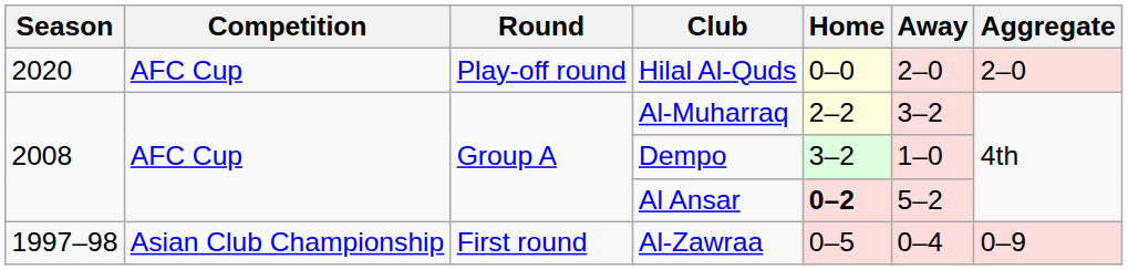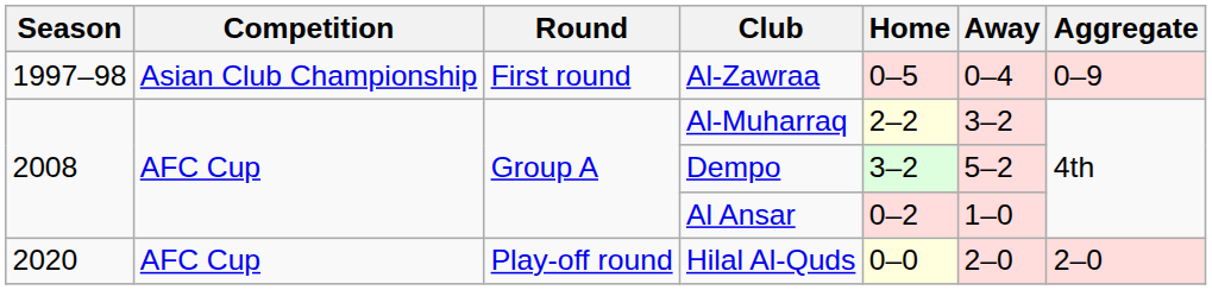 <table class="wikitable">
 <tr>
 <th>Season</th>
 <th>Competition</th>
 <th>Round</th>
 <th>Club</th>
 <th>Home</th>
 <th>Away</th>
 <th>Aggregate</th>
 </tr>
 <tr>
-<td rowspan="1">2020</td>
-<td rowspan="1"><a href='#'>AFC Cup</a></td>
-<td rowspan="1"><a href='#'>Play-off round</a></td>
-<td> <a href='#'>Hilal Al-Quds</a></td>
-<td style="background:#ffd;">0–0</td>
-<td style="background:#fdd;">2–0</td>
-<td style="background:#fdd;">2–0</td>
+<td rowspan="1">1997–98</td>
+<td rowspan="1"><a href='#'>Asian Club Championship</a></td>
+<td rowspan="1"><a href='#'>First round</a></td>
+<td> <a href='#'>Al-Zawraa</a></td>
+<td style="background:#fdd;">0–5</td>
+<td style="background:#fdd;">0–4</td>
+<td style="background:#fdd;">0–9</td>
 </tr>
 <tr>
 <td rowspan="3">2008</td>
 <td rowspan="3"><a href='#'>AFC Cup</a></td>
 <td rowspan="3"><a href='#'>Group A</a></td>
 <td> <a href='#'>Al-Muharraq</a></td>
 <td style="background:#ffd;">2–2</td>
 <td style="background:#fdd;">3–2</td>
 <td rowspan="3">4th</td>
 </tr>
 <tr>
 <td> <a href='#'>Dempo</a></td>
 <td style="background:#dfd;">3–2</td>
+<td style="background:#fdd;">5–2</td>
+</tr>
+<tr>
+<td> <a href='#'>Al Ansar</a></td>
+<td style="background:#fdd;">0–2</td>
 <td style="background:#fdd;">1–0</td>
 </tr>
 <tr>
-<td> <a href='#'>Al Ansar</a></td>
-<td style="background:#fdd;"><strong>0–2</strong></td>
-<td style="background:#fdd;">5–2</td>
-</tr>
-<tr>
-<td rowspan="1">1997–98</td>
-<td rowspan="1"><a href='#'>Asian Club Championship</a></td>
-<td rowspan="1"><a href='#'>First round</a></td>
-<td> <a href='#'>Al-Zawraa</a></td>
-<td style="background:#fdd;">0–5</td>
-<td style="background:#fdd;">0–4</td>
-<td style="background:#fdd;">0–9</td>
+<td rowspan="1">2020</td>
+<td rowspan="1"><a href='#'>AFC Cup</a></td>
+<td rowspan="1"><a href='#'>Play-off round</a></td>
+<td> <a href='#'>Hilal Al-Quds</a></td>
+<td style="background:#ffd;">0–0</td>
+<td style="background:#fdd;">2–0</td>
+<td style="background:#fdd;">2–0</td>
 </tr>
 </table>
